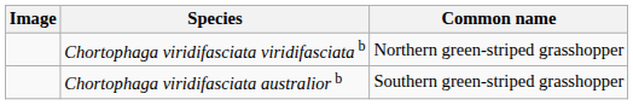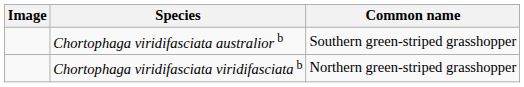 <table class="wikitable">
 <tr>
 <th>Image</th>
 <th>Species</th>
 <th>Common name</th>
 </tr>
 <tr>
 <td></td>
+<td><em>Chortophaga viridifasciata australior</em><span><sup> b</sup></span></td>
+<td>Southern green-striped grasshopper</td>
+</tr>
+<tr>
+<td></td>
 <td><em>Chortophaga viridifasciata viridifasciata</em><span><sup> b</sup></span></td>
 <td>Northern green-striped grasshopper</td>
 </tr>
-<tr>
-<td></td>
-<td><em>Chortophaga viridifasciata australior</em><span><sup> b</sup></span></td>
-<td>Southern green-striped grasshopper</td>
-</tr>
 </table>
